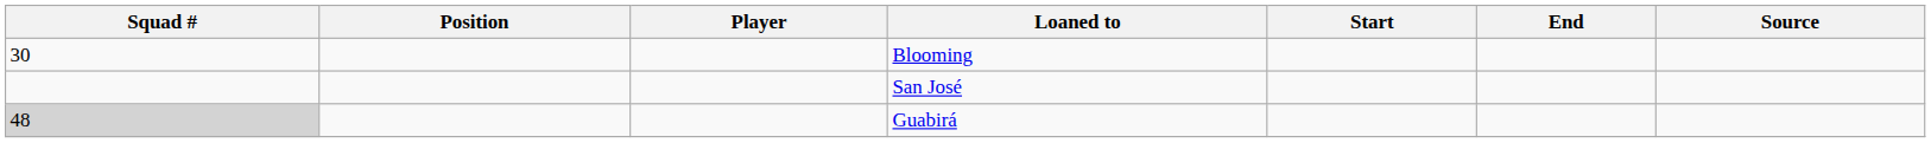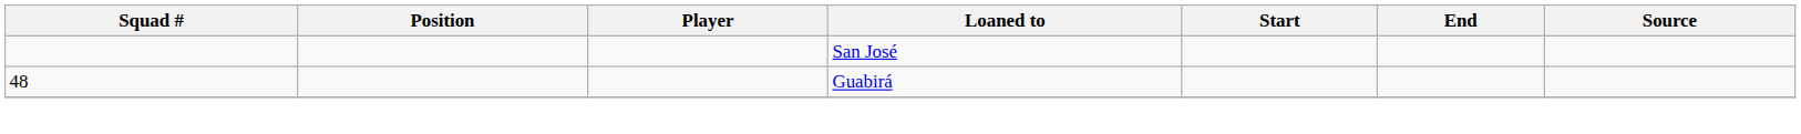 <table width=92% class="wikitable sortable" style="text-align:center; font-size:95%; text-align:left">
 <tr>
 <th>Squad #</th>
 <th>Position</th>
 <th>Player</th>
 <th>Loaned to</th>
 <th>Start</th>
 <th>End</th>
 <th>Source</th>
 </tr>
 <tr>
-<td>30</td>
-<td></td>
-<td></td>
-<td> <a href='#'>Blooming</a></td>
-<td></td>
-<td></td>
-<td></td>
-</tr>
-<tr>
 <td></td>
 <td></td>
 <td></td>
 <td> <a href='#'>San José</a></td>
 <td></td>
 <td></td>
 <td></td>
 </tr>
 <tr>
-<td style="background: lightgrey;">48</td>
+<td>48</td>
 <td></td>
 <td></td>
 <td> <a href='#'>Guabirá</a></td>
 <td></td>
 <td></td>
 <td></td>
 </tr>
 <tr>
 </tr>
 </table>
